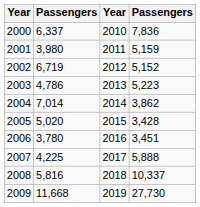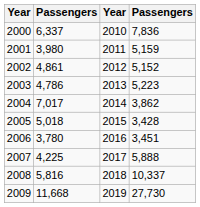 <table class="wikitable" style="font-size: 105%">
 <tr>
 <th>Year</th>
 <th>Passengers</th>
 <th>Year</th>
 <th>Passengers</th>
 </tr>
 <tr>
 <td>2000</td>
 <td>6,337</td>
 <td>2010</td>
 <td>7,836</td>
 </tr>
 <tr>
 <td>2001</td>
 <td>3,980</td>
 <td>2011</td>
 <td>5,159</td>
 </tr>
 <tr>
 <td>2002</td>
-<td>6,719</td>
+<td>4,861</td>
 <td>2012</td>
 <td>5,152</td>
 </tr>
 <tr>
 <td>2003</td>
 <td>4,786</td>
 <td>2013</td>
 <td>5,223</td>
 </tr>
 <tr>
 <td>2004</td>
-<td>7,014</td>
+<td>7,017</td>
 <td>2014</td>
 <td>3,862</td>
 </tr>
 <tr>
 <td>2005</td>
-<td>5,020</td>
+<td>5,018</td>
 <td>2015</td>
 <td>3,428</td>
 </tr>
 <tr>
 <td>2006</td>
 <td>3,780</td>
 <td>2016</td>
 <td>3,451</td>
 </tr>
 <tr>
 <td>2007</td>
 <td>4,225</td>
 <td>2017</td>
 <td>5,888</td>
 </tr>
 <tr>
 <td>2008</td>
 <td>5,816</td>
 <td>2018</td>
 <td>10,337</td>
 </tr>
 <tr>
 <td>2009</td>
 <td>11,668</td>
 <td>2019</td>
 <td>27,730</td>
 </tr>
 </table>
